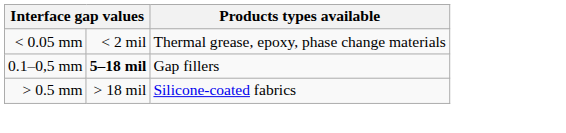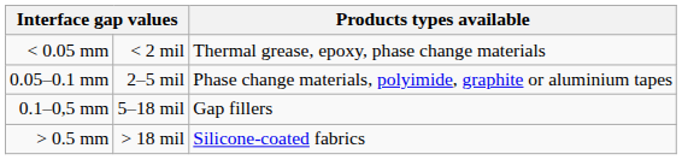 <table class="wikitable">
 <tr>
 <th colspan=2>Interface gap values</th>
 <th>Products types available</th>
 </tr>
 <tr>
 <td align=right>< 0.05 mm</td>
 <td align=right>< 2 mil</td>
 <td>Thermal grease, epoxy, phase change materials</td>
 </tr>
 <tr>
+<td align=right>0.05–0.1 mm</td>
+<td align=right>2–5 mil</td>
+<td>Phase change materials, <a href='#'>polyimide</a>, <a href='#'>graphite</a> or aluminium tapes</td>
+</tr>
+<tr>
 <td align=right>0.1–0,5 mm</td>
-<td align=right><strong>5–18 mil</strong></td>
+<td align=right>5–18 mil</td>
 <td>Gap fillers</td>
 </tr>
 <tr>
 <td align=right>> 0.5 mm</td>
 <td align=right>> 18 mil</td>
 <td><a href='#'>Silicone-coated</a> fabrics</td>
 </tr>
 </table>
